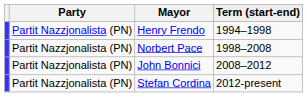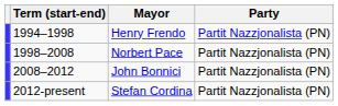 <table class="wikitable">
 <tr style="font-weight:bold; text-align:center; background-color:#EFEFEF;">
 <th style="vertical-align:middle;"></th>
+<th style="background-color:#efefef; text-align:left;">Term (start-end)</th>
+<th style="vertical-align:middle;">Mayor</th>
 <th style="vertical-align:middle;">Party</th>
-<th style="vertical-align:middle;">Mayor</th>
-<th style="background-color:#efefef; text-align:left;">Term (start-end)</th>
 </tr>
 <tr>
 <td style="vertical-align:middle; background-color:#3531FF;"></td>
+<td>1994–1998</td>
+<td style="vertical-align:middle;"><a href='#'>Henry Frendo</a></td>
 <td style="vertical-align:middle;"><a href='#'>Partit Nazzjonalista</a> (PN)</td>
-<td style="vertical-align:middle;"><a href='#'>Henry Frendo</a></td>
-<td>1994–1998</td>
 </tr>
 <tr>
 <td style="vertical-align:middle; background-color:#3531FF;"></td>
+<td>1998–2008</td>
+<td style="vertical-align:middle;"><a href='#'>Norbert Pace</a></td>
 <td style="vertical-align:middle;">Partit Nazzjonalista (PN)</td>
-<td style="vertical-align:middle;"><a href='#'>Norbert Pace</a></td>
-<td>1998–2008</td>
 </tr>
 <tr>
 <td style="vertical-align:middle; background-color:#3531FF;"></td>
+<td>2008–2012</td>
+<td style="vertical-align:middle;"><a href='#'>John Bonnici</a></td>
 <td>Partit Nazzjonalista (PN)</td>
-<td style="vertical-align:middle;"><a href='#'>John Bonnici</a></td>
-<td>2008–2012</td>
 </tr>
 <tr>
 <td style="vertical-align:middle; background-color:#3531FF;"></td>
+<td>2012-present</td>
+<td style="vertical-align:middle;"><a href='#'>Stefan Cordina</a></td>
 <td>Partit Nazzjonalista (PN)</td>
-<td style="vertical-align:middle;"><a href='#'>Stefan Cordina</a></td>
-<td>2012-present</td>
 </tr>
 </table>
